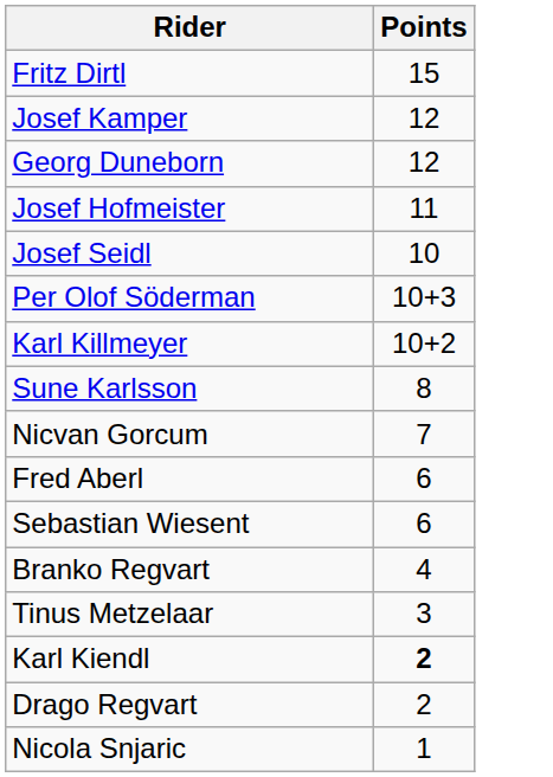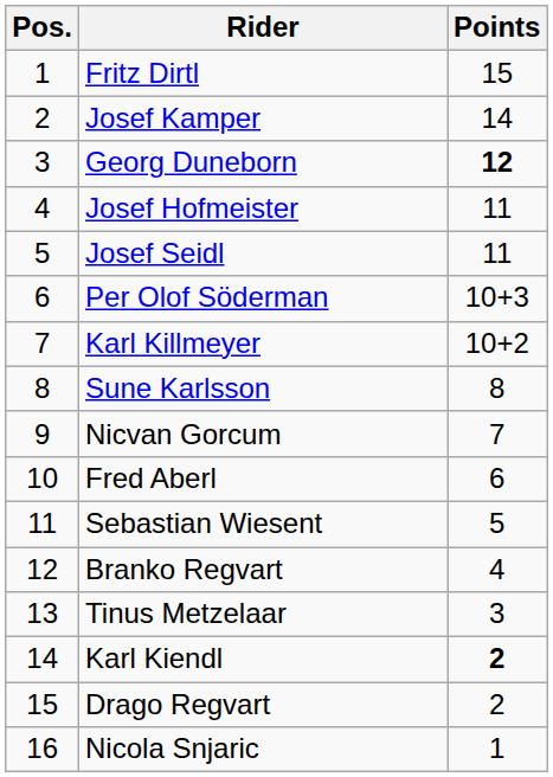 <table class="wikitable" style="text-align:center;">
 <tr>
+<th width=25px>Pos.</th>
 <th width=200px>Rider</th>
 <th width=40px>Points</th>
 </tr>
 <tr>
+<td>1</td>
 <td align=left> <a href='#'>Fritz Dirtl</a></td>
 <td>15</td>
 </tr>
 <tr>
+<td>2</td>
 <td align=left> <a href='#'>Josef Kamper</a></td>
-<td>12</td>
+<td>14</td>
 </tr>
 <tr>
+<td>3</td>
 <td align=left> <a href='#'>Georg Duneborn</a></td>
-<td>12</td>
+<td><strong>12</strong></td>
 </tr>
 <tr>
+<td>4</td>
 <td align=left> <a href='#'>Josef Hofmeister</a></td>
 <td>11</td>
 </tr>
 <tr>
+<td>5</td>
 <td align=left> <a href='#'>Josef Seidl</a></td>
-<td>10</td>
+<td>11</td>
 </tr>
 <tr>
+<td>6</td>
 <td align=left> <a href='#'>Per Olof Söderman</a></td>
 <td>10+3</td>
 </tr>
 <tr align=center>
+<td>7</td>
 <td align=left> <a href='#'>Karl Killmeyer</a></td>
 <td>10+2</td>
 </tr>
 <tr align=center>
+<td>8</td>
 <td align=left> <a href='#'>Sune Karlsson</a></td>
 <td>8</td>
 </tr>
 <tr align=center>
+<td>9</td>
 <td align=left> Nicvan Gorcum</td>
 <td>7</td>
 </tr>
 <tr align=center>
+<td>10</td>
 <td align=left> Fred Aberl</td>
 <td>6</td>
 </tr>
 <tr align=center>
+<td>11</td>
 <td align=left> Sebastian Wiesent</td>
-<td>6</td>
+<td>5</td>
 </tr>
 <tr align=center>
+<td>12</td>
 <td align=left> Branko Regvart</td>
 <td>4</td>
 </tr>
 <tr align=center>
+<td>13</td>
 <td align=left> Tinus Metzelaar</td>
 <td>3</td>
 </tr>
 <tr align=center>
+<td>14</td>
 <td align=left> Karl Kiendl</td>
 <td><strong>2</strong></td>
 </tr>
 <tr align=center>
+<td>15</td>
 <td align=left> Drago Regvart</td>
 <td>2</td>
 </tr>
 <tr align=center>
+<td>16</td>
 <td align=left> Nicola Snjaric</td>
 <td>1</td>
 </tr>
 </table>
